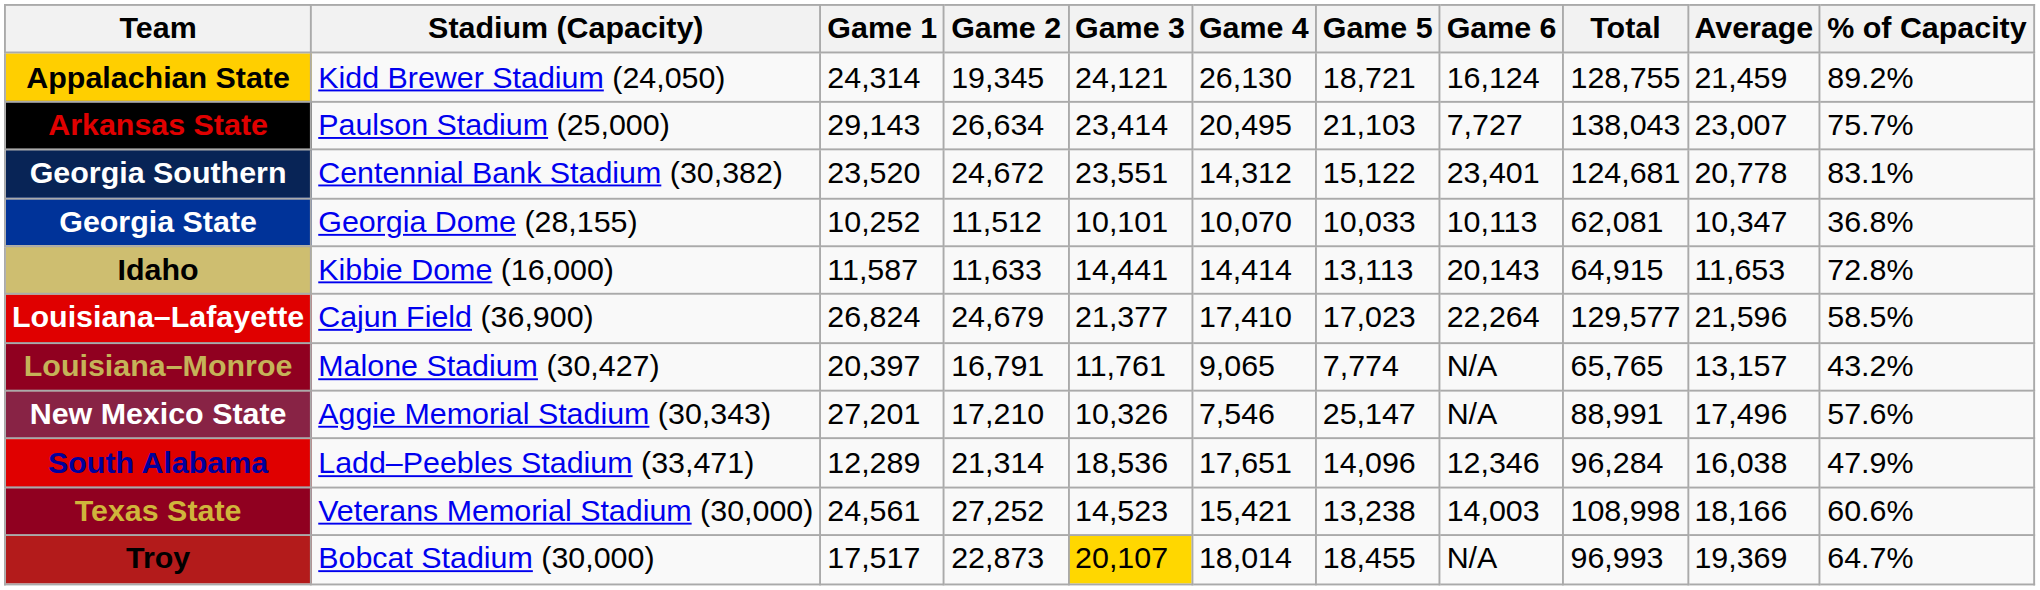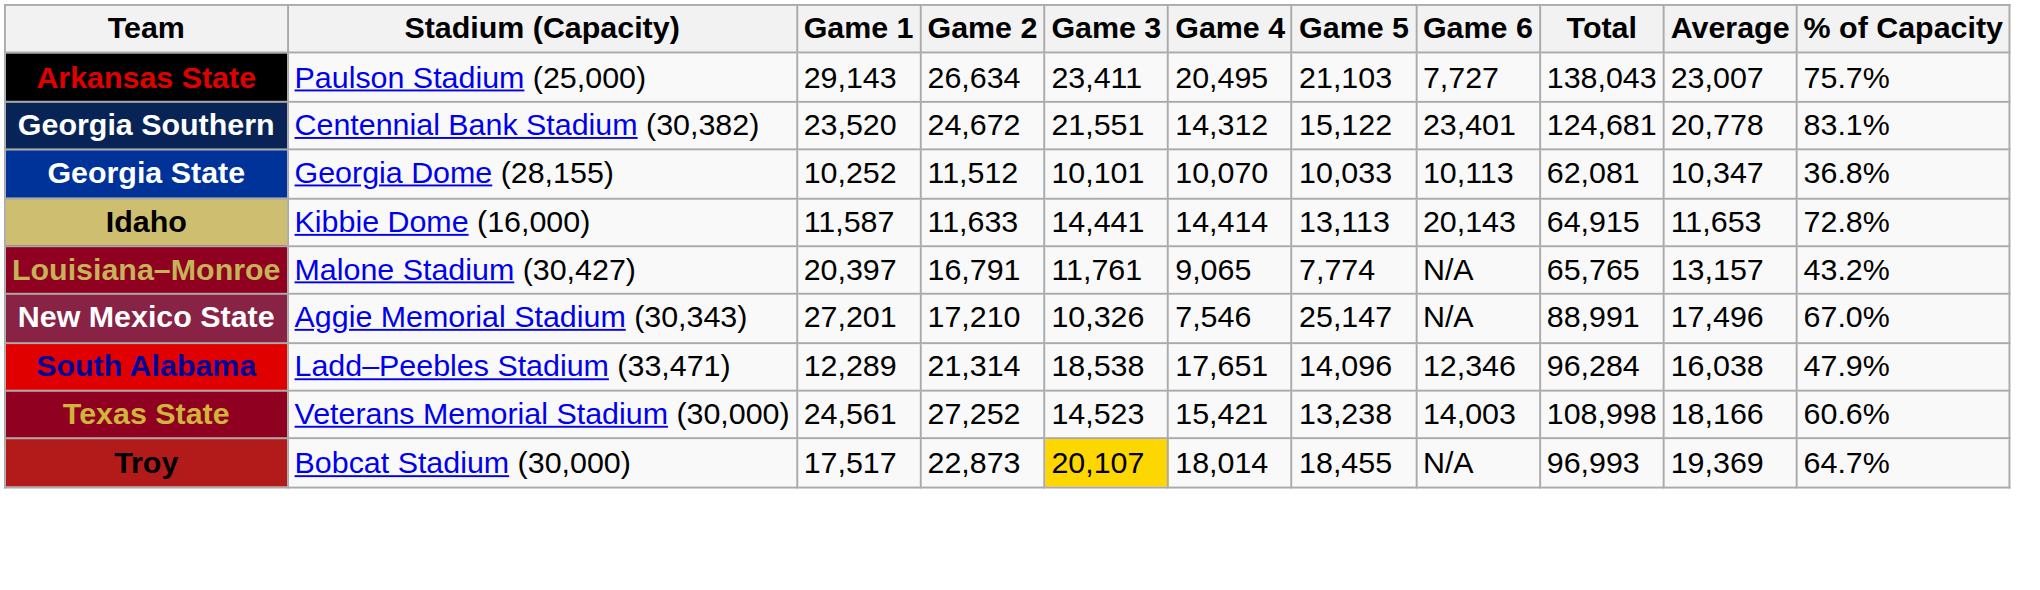 <table class="wikitable sortable">
 <tr>
 <th>Team</th>
 <th>Stadium (Capacity)</th>
 <th>Game 1</th>
 <th>Game 2</th>
 <th>Game 3</th>
 <th>Game 4</th>
 <th>Game 5</th>
 <th>Game 6</th>
 <th>Total</th>
 <th>Average</th>
 <th>% of Capacity</th>
 </tr>
 <tr>
-<th style="background:#ffcf00; color:#000;">Appalachian State</th>
-<td><a href='#'>Kidd Brewer Stadium</a> (24,050)</td>
-<td>24,314</td>
-<td>19,345</td>
-<td>24,121</td>
-<td>26,130</td>
-<td>18,721</td>
-<td>16,124</td>
-<td>128,755</td>
-<td>21,459</td>
-<td>89.2%</td>
-</tr>
-<tr>
 <th style="background:#000; color:#e00000;">Arkansas State</th>
 <td><a href='#'>Paulson Stadium</a> (25,000)</td>
 <td>29,143</td>
 <td>26,634</td>
-<td>23,414</td>
+<td>23,411</td>
 <td>20,495</td>
 <td>21,103</td>
 <td>7,727</td>
 <td>138,043</td>
 <td>23,007</td>
 <td>75.7%</td>
 </tr>
 <tr>
 <th style="background:#082456; color:white;">Georgia Southern</th>
 <td><a href='#'>Centennial Bank Stadium</a> (30,382)</td>
 <td>23,520</td>
 <td>24,672</td>
-<td>23,551</td>
+<td>21,551</td>
 <td>14,312</td>
 <td>15,122</td>
 <td>23,401</td>
 <td>124,681</td>
 <td>20,778</td>
 <td>83.1%</td>
 </tr>
 <tr>
 <th style="background:#003399; color:white;">Georgia State</th>
 <td><a href='#'>Georgia Dome</a> (28,155)</td>
 <td>10,252</td>
 <td>11,512</td>
 <td>10,101</td>
 <td>10,070</td>
 <td>10,033</td>
 <td>10,113</td>
 <td>62,081</td>
 <td>10,347</td>
 <td>36.8%</td>
 </tr>
 <tr>
 <th style="background:#cebe70; color:black;">Idaho</th>
 <td><a href='#'>Kibbie Dome</a> (16,000)</td>
 <td>11,587</td>
 <td>11,633</td>
 <td>14,441</td>
 <td>14,414</td>
 <td>13,113</td>
 <td>20,143</td>
 <td>64,915</td>
 <td>11,653</td>
 <td>72.8%</td>
 </tr>
 <tr>
-<th style="background:#e00000; color:#fff;">Louisiana–Lafayette</th>
-<td><a href='#'>Cajun Field</a> (36,900)</td>
-<td>26,824</td>
-<td>24,679</td>
-<td>21,377</td>
-<td>17,410</td>
-<td>17,023</td>
-<td>22,264</td>
-<td>129,577</td>
-<td>21,596</td>
-<td>58.5%</td>
-</tr>
-<tr>
 <th style="background:#900020; color:#C5B358;">Louisiana–Monroe</th>
 <td><a href='#'>Malone Stadium</a> (30,427)</td>
 <td>20,397</td>
 <td>16,791</td>
 <td>11,761</td>
 <td>9,065</td>
 <td>7,774</td>
 <td>N/A</td>
 <td>65,765</td>
 <td>13,157</td>
 <td>43.2%</td>
 </tr>
 <tr>
 <th style="background:#882345; color:white;">New Mexico State</th>
 <td><a href='#'>Aggie Memorial Stadium</a> (30,343)</td>
 <td>27,201</td>
 <td>17,210</td>
 <td>10,326</td>
 <td>7,546</td>
 <td>25,147</td>
 <td>N/A</td>
 <td>88,991</td>
 <td>17,496</td>
-<td>57.6%</td>
+<td>67.0%</td>
 </tr>
 <tr>
 <th style="background:#e00000; color:#00009C;">South Alabama</th>
 <td><a href='#'>Ladd–Peebles Stadium</a> (33,471)</td>
 <td>12,289</td>
 <td>21,314</td>
-<td>18,536</td>
+<td>18,538</td>
 <td>17,651</td>
 <td>14,096</td>
 <td>12,346</td>
 <td>96,284</td>
 <td>16,038</td>
 <td>47.9%</td>
 </tr>
 <tr>
 <th style="background:#900020; color:#CFB53B;">Texas State</th>
 <td><a href='#'>Veterans Memorial Stadium</a> (30,000)</td>
 <td>24,561</td>
 <td>27,252</td>
 <td>14,523</td>
 <td>15,421</td>
 <td>13,238</td>
 <td>14,003</td>
 <td>108,998</td>
 <td>18,166</td>
 <td>60.6%</td>
 </tr>
 <tr>
 <th style="background:#b31b1b; color:#000;">Troy</th>
 <td><a href='#'>Bobcat Stadium</a> (30,000)</td>
 <td>17,517</td>
 <td>22,873</td>
 <td style="background: gold;">20,107</td>
 <td>18,014</td>
 <td>18,455</td>
 <td>N/A</td>
 <td>96,993</td>
 <td>19,369</td>
 <td>64.7%</td>
 </tr>
 </table>
